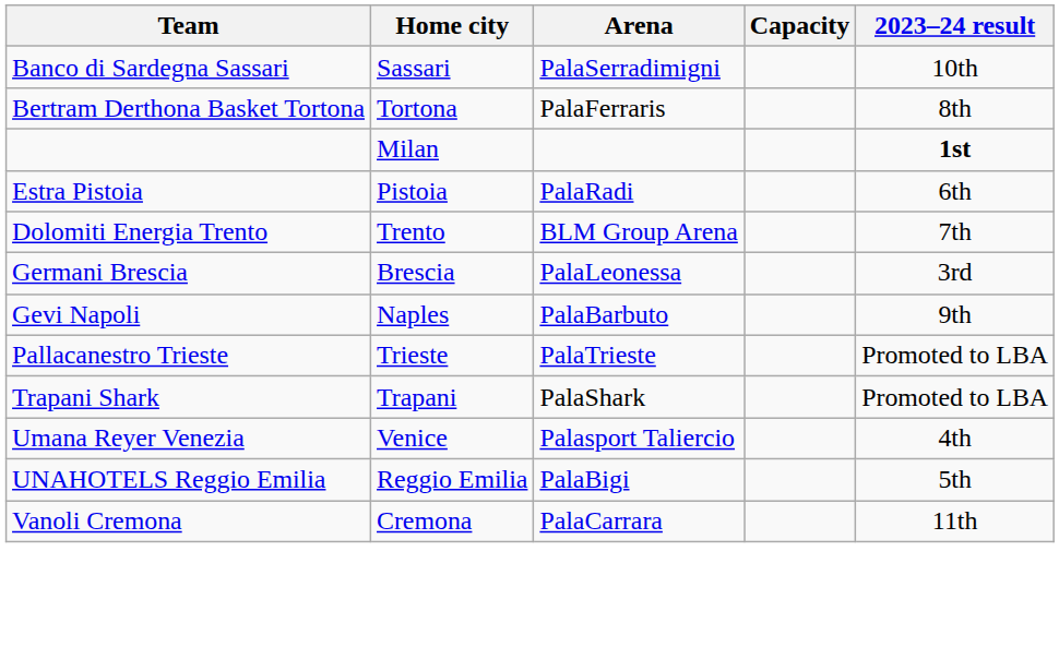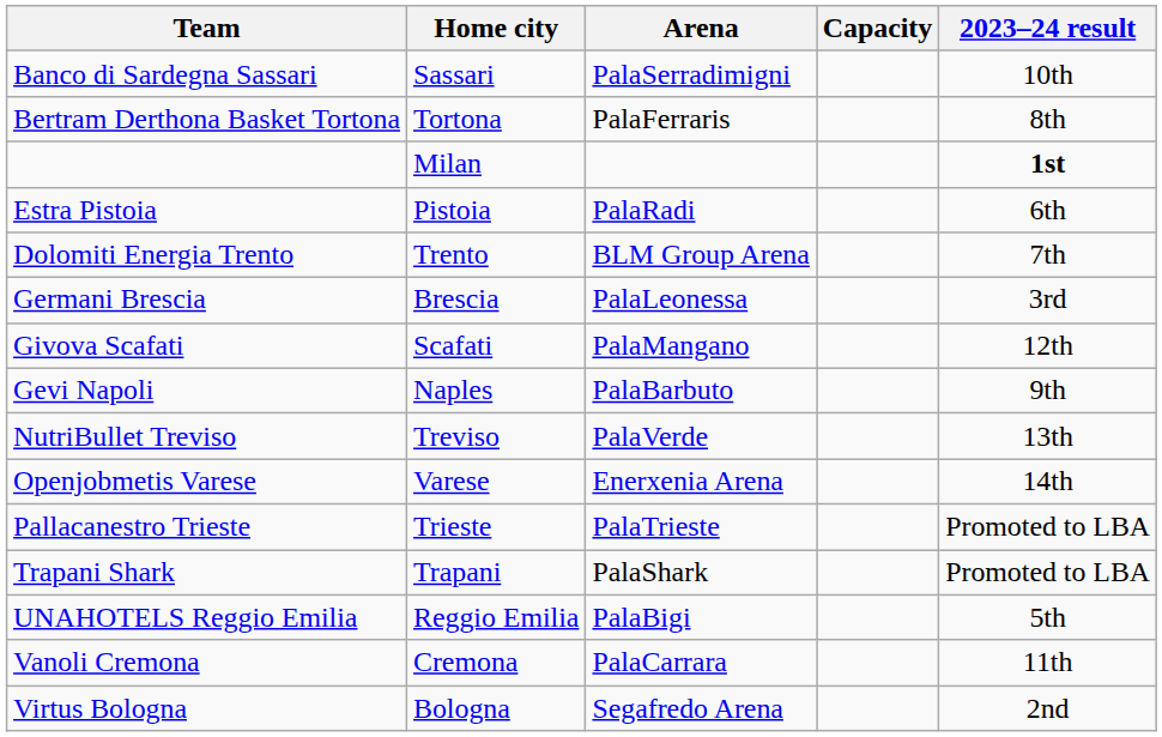 <table class="wikitable sortable" style="margin:1em 2em 1em 1em;">
 <tr>
 <th>Team</th>
 <th>Home city</th>
 <th>Arena</th>
 <th>Capacity</th>
 <th><a href='#'>2023–24 result</a></th>
 </tr>
 <tr>
 <td><a href='#'>Banco di Sardegna Sassari</a></td>
 <td><a href='#'>Sassari</a></td>
 <td><a href='#'>PalaSerradimigni</a></td>
 <td style="text-align:center"></td>
 <td style="text-align:center">10th</td>
 </tr>
 <tr>
 <td><a href='#'>Bertram Derthona Basket Tortona</a></td>
 <td><a href='#'>Tortona</a></td>
 <td>PalaFerraris</td>
 <td style="text-align:center"></td>
 <td style="text-align:center">8th</td>
 </tr>
 <tr>
 <td></td>
 <td><a href='#'>Milan</a></td>
 <td></td>
 <td style="text-align:center"></td>
 <td style="text-align:center"><strong>1st</strong></td>
 </tr>
 <tr>
 <td><a href='#'>Estra Pistoia</a></td>
 <td><a href='#'>Pistoia</a></td>
 <td><a href='#'>PalaRadi</a></td>
 <td style="text-align:center"></td>
 <td style="text-align:center">6th</td>
 </tr>
 <tr>
 <td><a href='#'>Dolomiti Energia Trento</a></td>
 <td><a href='#'>Trento</a></td>
 <td><a href='#'>BLM Group Arena</a></td>
 <td style="text-align:center"></td>
 <td style="text-align:center">7th</td>
 </tr>
 <tr>
 <td><a href='#'>Germani Brescia</a></td>
 <td><a href='#'>Brescia</a></td>
 <td><a href='#'>PalaLeonessa</a></td>
 <td style="text-align:center"></td>
 <td style="text-align:center">3rd</td>
 </tr>
 <tr>
+<td><a href='#'>Givova Scafati</a></td>
+<td><a href='#'>Scafati</a></td>
+<td><a href='#'>PalaMangano</a></td>
+<td style="text-align:center"></td>
+<td style="text-align:center">12th</td>
+</tr>
+<tr>
 <td><a href='#'>Gevi Napoli</a></td>
 <td><a href='#'>Naples</a></td>
 <td><a href='#'>PalaBarbuto</a></td>
 <td style="text-align:center"></td>
 <td style="text-align:center">9th</td>
+</tr>
+<tr>
+<td><a href='#'>NutriBullet Treviso</a></td>
+<td><a href='#'>Treviso</a></td>
+<td><a href='#'>PalaVerde</a></td>
+<td style="text-align:center"></td>
+<td style="text-align:center">13th</td>
+</tr>
+<tr>
+<td><a href='#'>Openjobmetis Varese</a></td>
+<td><a href='#'>Varese</a></td>
+<td><a href='#'>Enerxenia Arena</a></td>
+<td style="text-align:center"></td>
+<td style="text-align:center">14th</td>
 </tr>
 <tr>
 <td><a href='#'>Pallacanestro Trieste</a></td>
 <td><a href='#'>Trieste</a></td>
 <td><a href='#'>PalaTrieste</a></td>
 <td style="text-align:center"></td>
 <td style="text-align:center">Promoted to LBA</td>
 </tr>
 <tr>
 <td><a href='#'>Trapani Shark</a></td>
 <td><a href='#'>Trapani</a></td>
 <td>PalaShark</td>
 <td style="text-align:center"></td>
 <td style="text-align:center">Promoted to LBA</td>
 </tr>
 <tr>
-<td><a href='#'>Umana Reyer Venezia</a></td>
-<td><a href='#'>Venice</a></td>
-<td><a href='#'>Palasport Taliercio</a></td>
-<td style="text-align:center"></td>
-<td style="text-align:center">4th</td>
-</tr>
-<tr>
 <td><a href='#'>UNAHOTELS Reggio Emilia</a></td>
 <td><a href='#'>Reggio Emilia</a></td>
 <td><a href='#'>PalaBigi</a></td>
 <td style="text-align:center"></td>
 <td style="text-align:center">5th</td>
 </tr>
 <tr>
 <td><a href='#'>Vanoli Cremona</a></td>
 <td><a href='#'>Cremona</a></td>
 <td><a href='#'>PalaCarrara</a></td>
 <td style="text-align:center"></td>
 <td style="text-align:center">11th</td>
 </tr>
+<tr>
+<td><a href='#'>Virtus Bologna</a></td>
+<td><a href='#'>Bologna</a></td>
+<td><a href='#'>Segafredo Arena</a></td>
+<td style="text-align:center"></td>
+<td style="text-align:center">2nd</td>
+</tr>
 </table>
